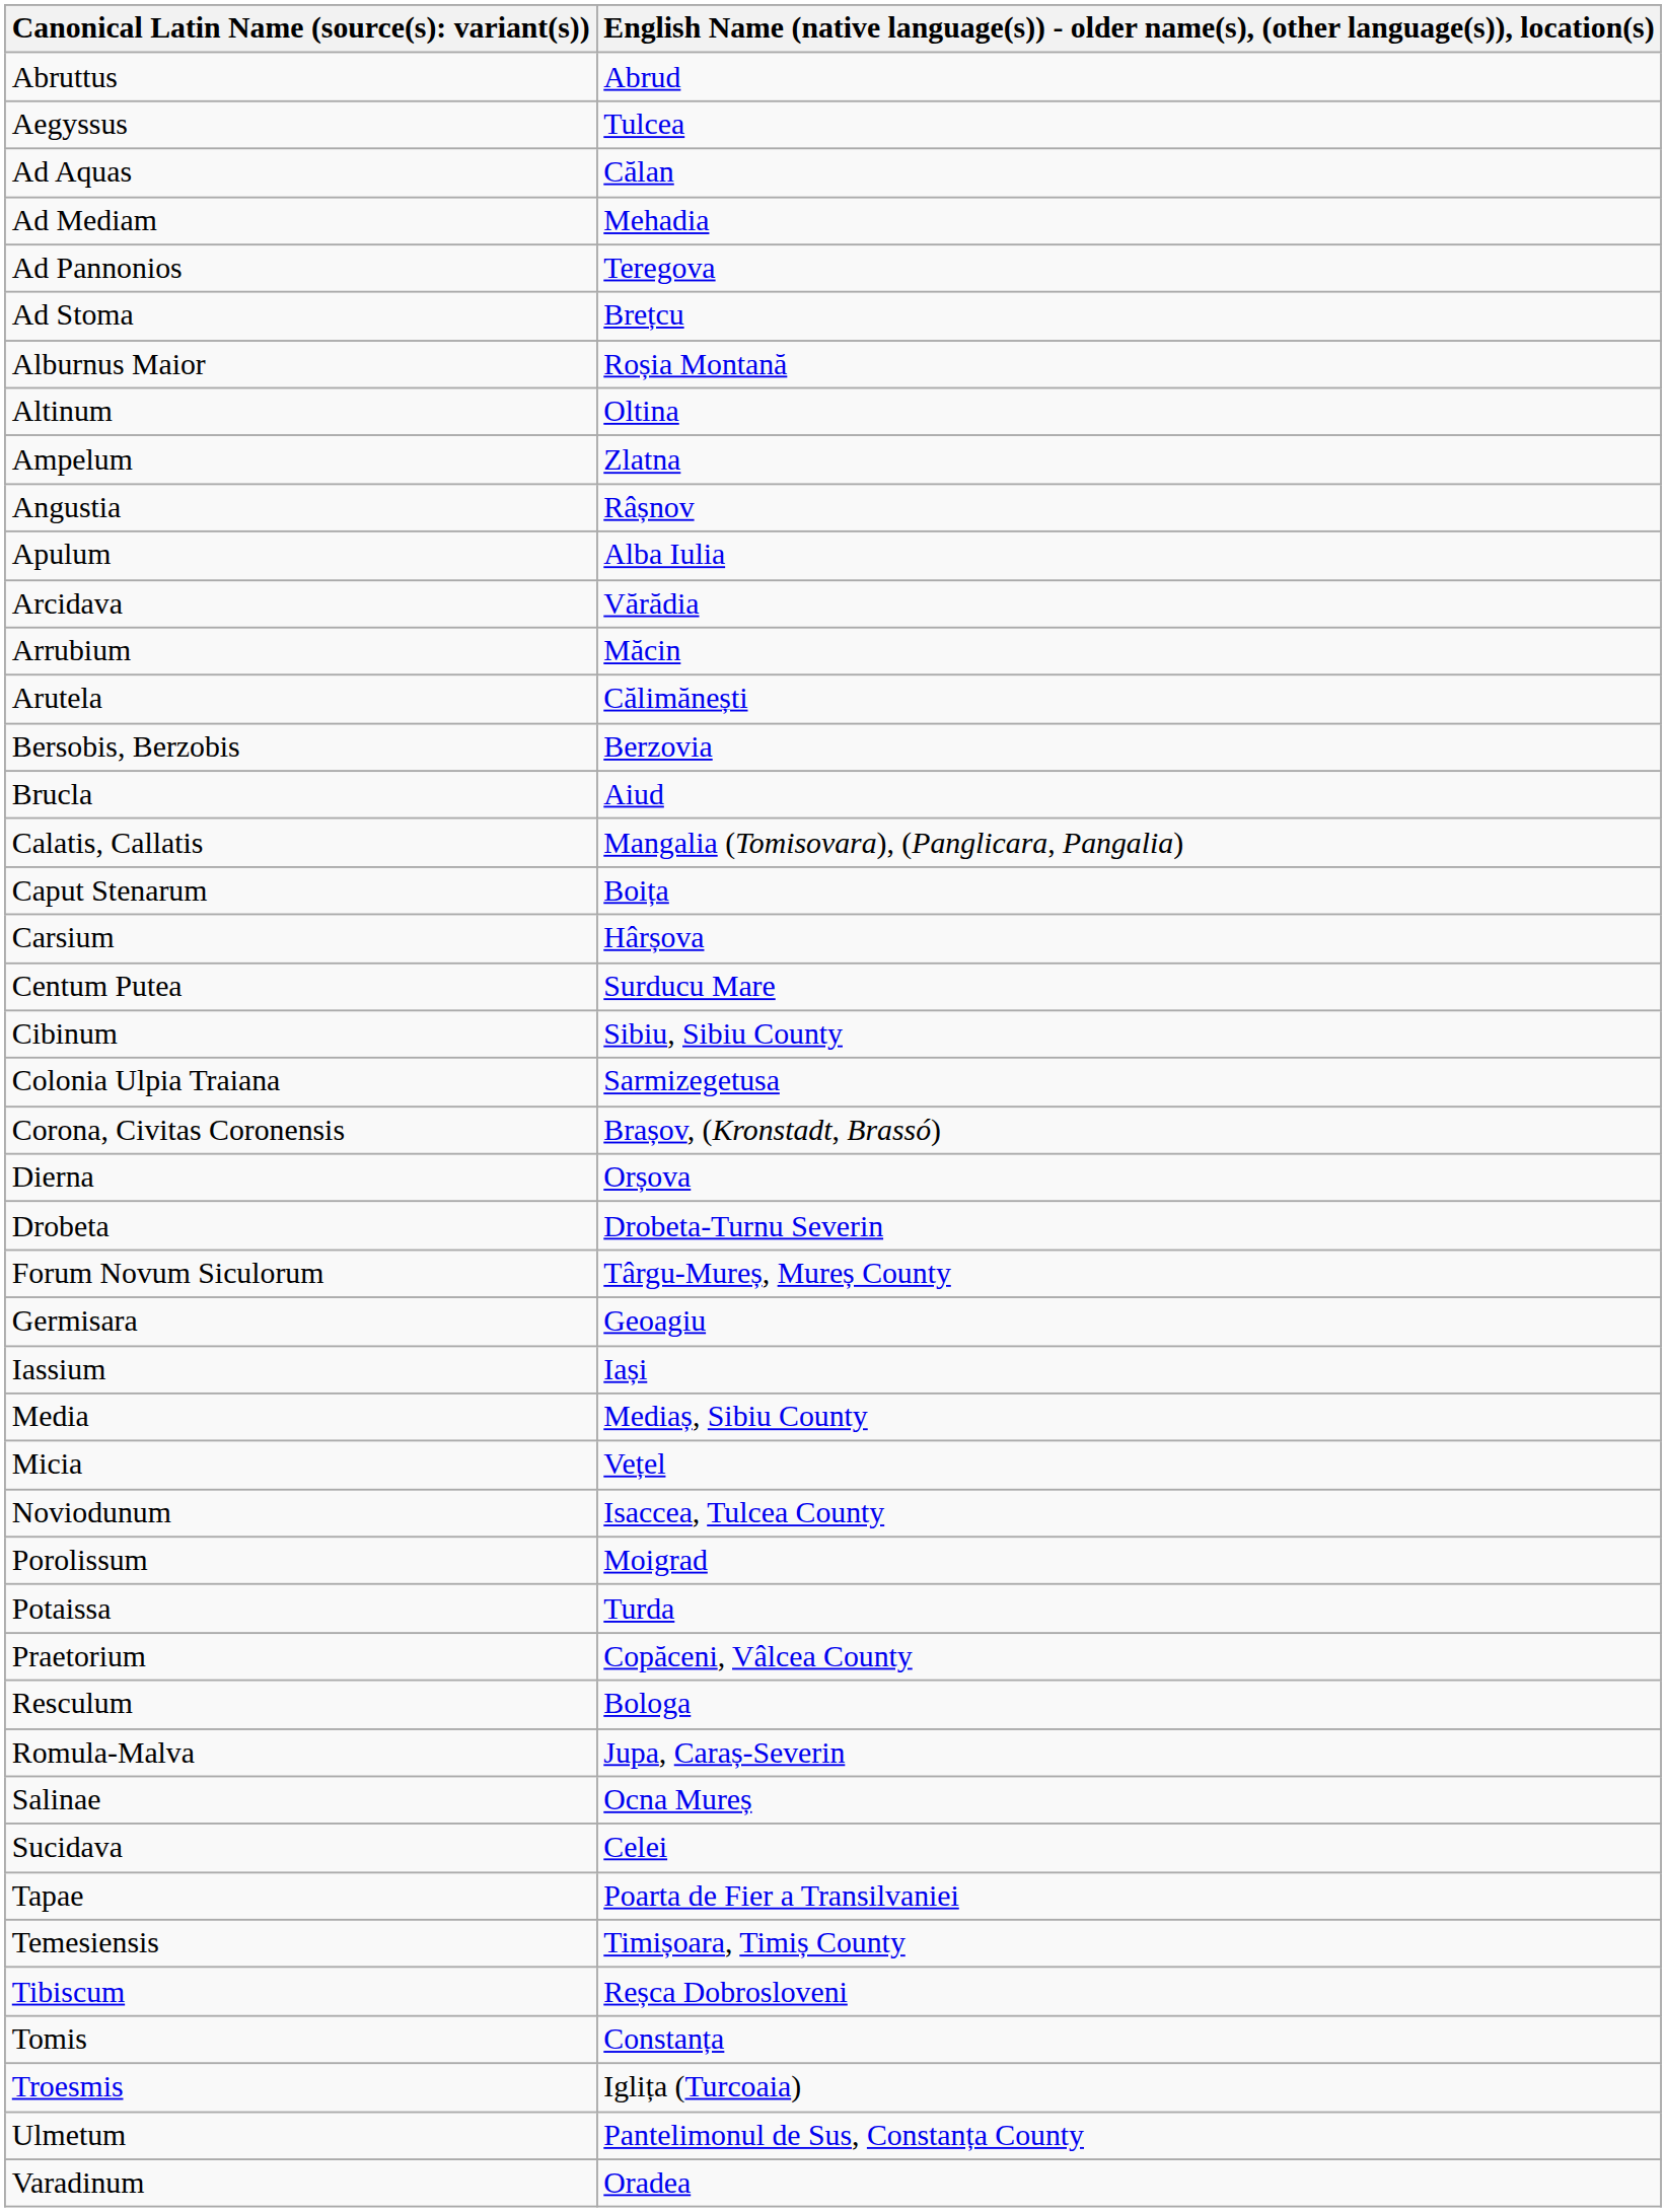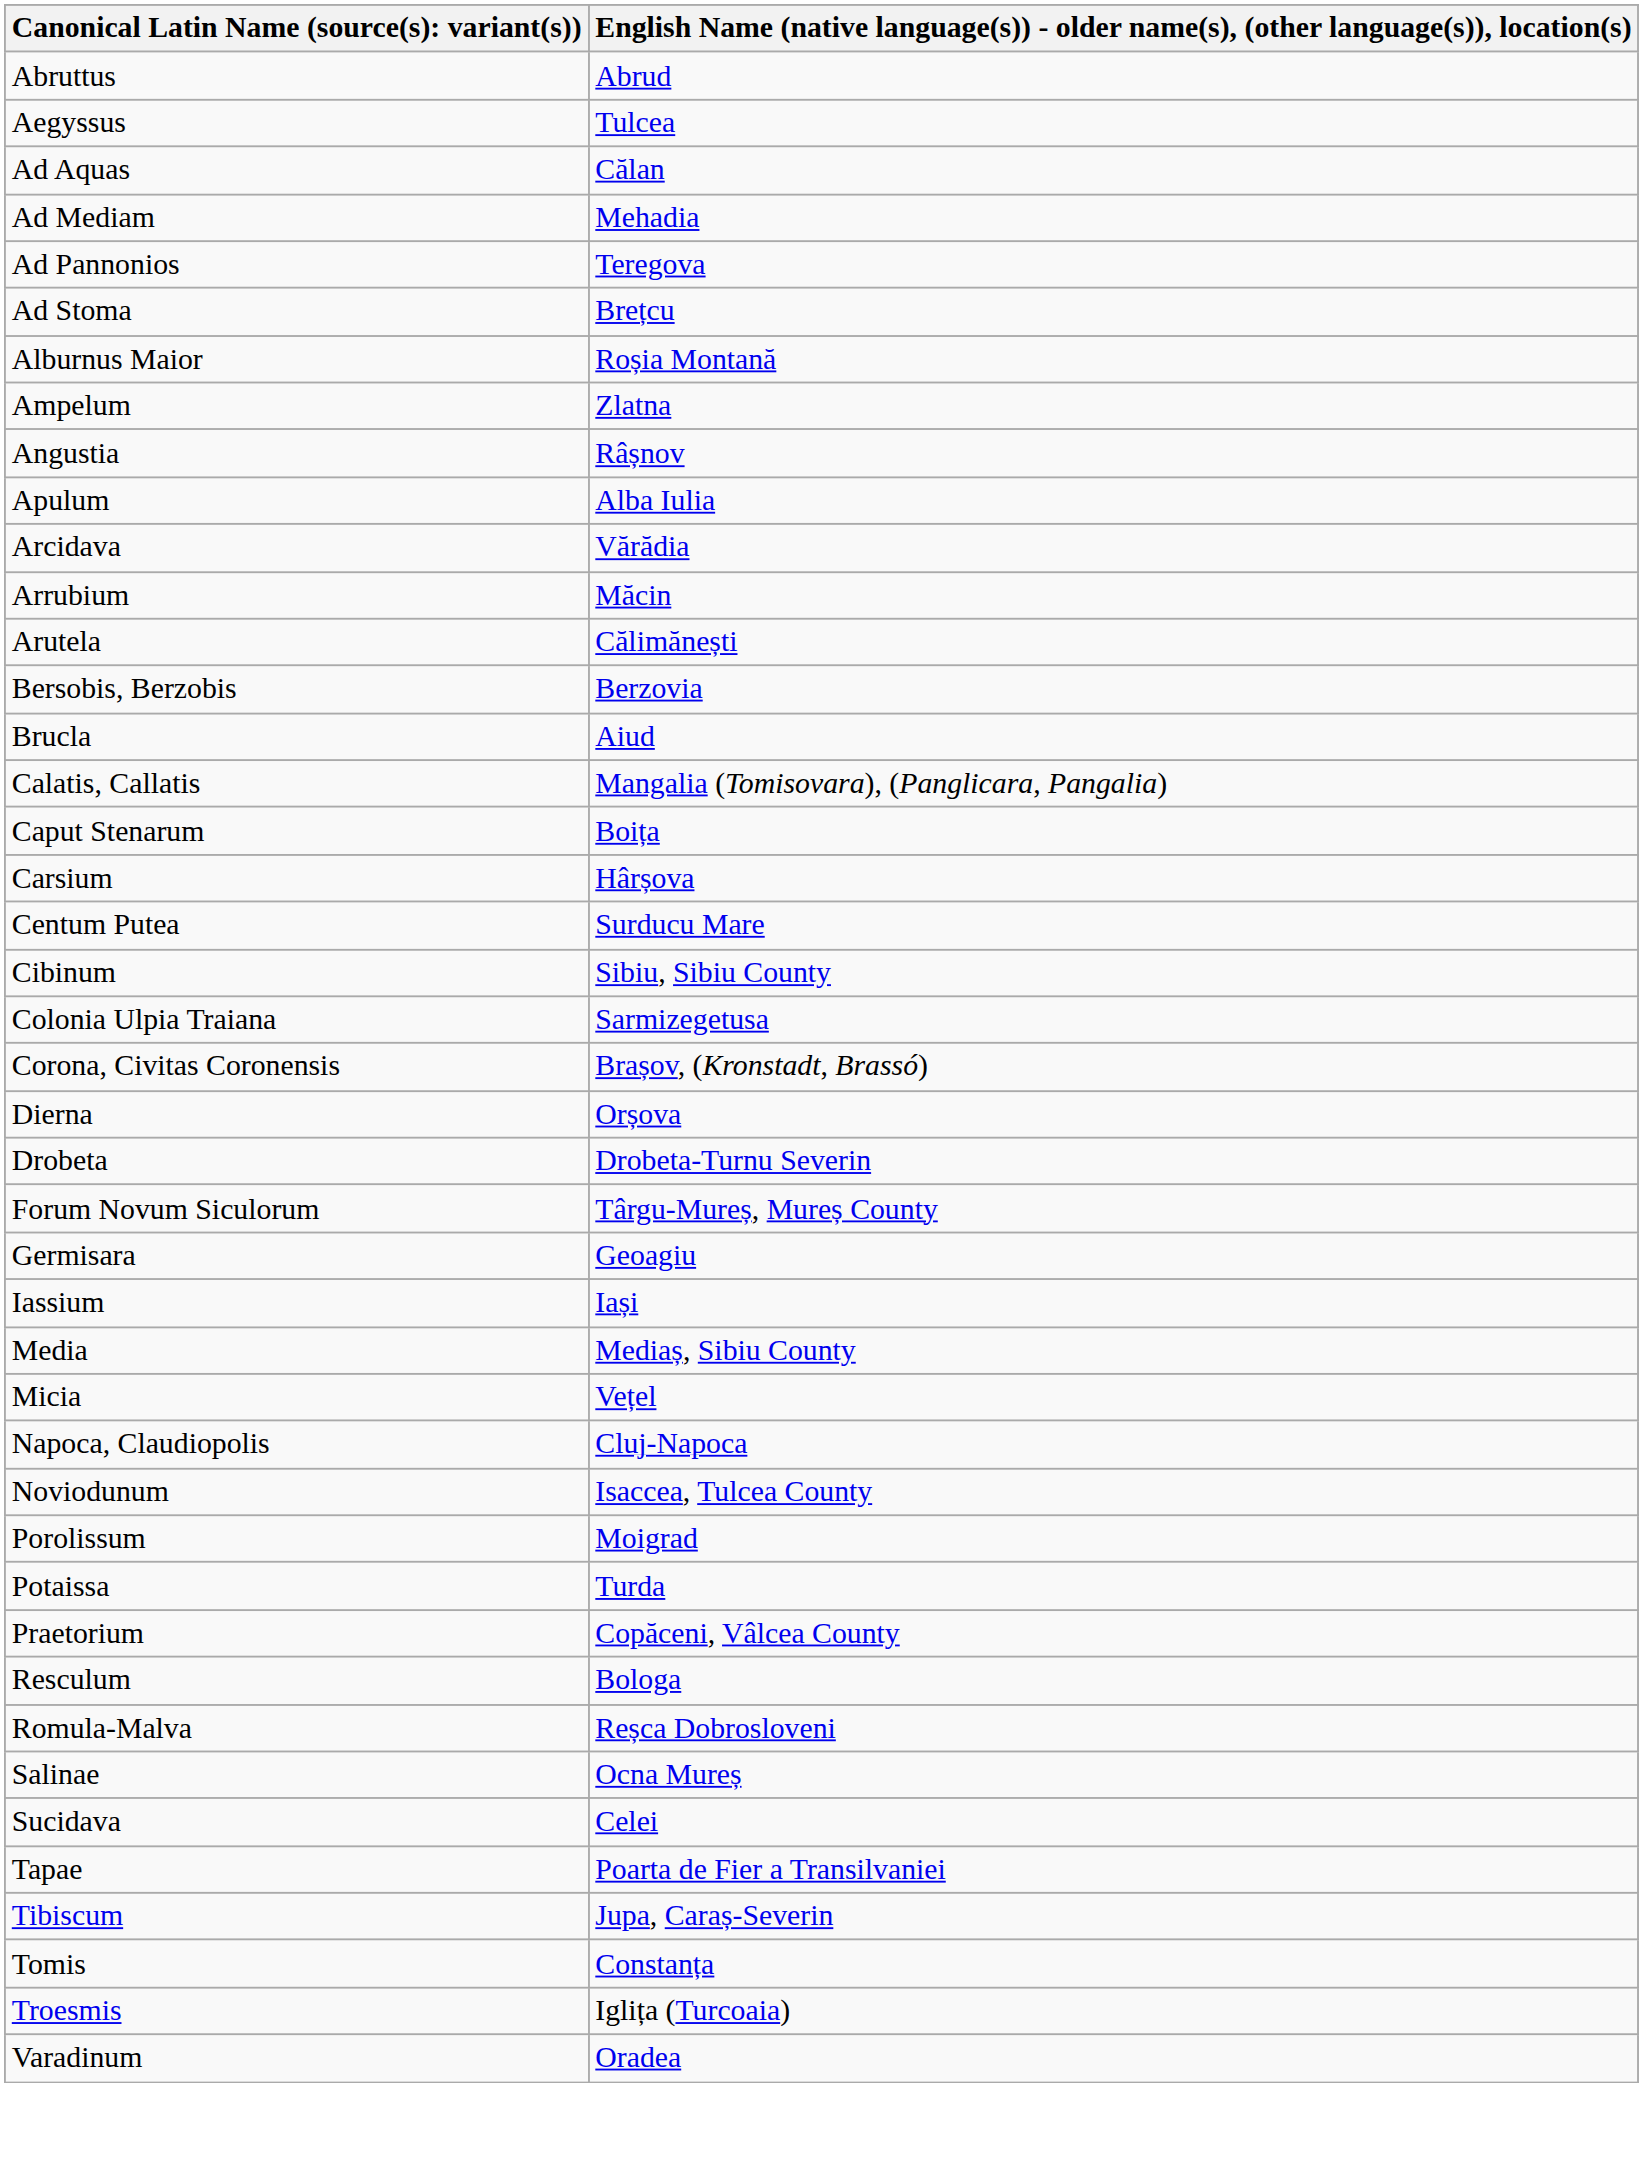 <table class="wikitable">
 <tr>
 <th>Canonical Latin Name (source(s): variant(s))</th>
 <th>English Name (native language(s)) - older name(s), (other language(s)), location(s)</th>
 </tr>
 <tr>
 <td>Abruttus</td>
 <td><a href='#'>Abrud</a></td>
 </tr>
 <tr>
 <td>Aegyssus</td>
 <td><a href='#'>Tulcea</a></td>
 </tr>
 <tr>
 <td>Ad Aquas</td>
 <td><a href='#'>Călan</a></td>
 </tr>
 <tr>
 <td>Ad Mediam</td>
 <td><a href='#'>Mehadia</a></td>
 </tr>
 <tr>
 <td>Ad Pannonios</td>
 <td><a href='#'>Teregova</a></td>
 </tr>
 <tr>
 <td>Ad Stoma</td>
 <td><a href='#'>Brețcu</a></td>
 </tr>
 <tr>
 <td>Alburnus Maior</td>
 <td><a href='#'>Roșia Montană</a></td>
-</tr>
-<tr>
-<td>Altinum</td>
-<td><a href='#'>Oltina</a></td>
 </tr>
 <tr>
 <td>Ampelum</td>
 <td><a href='#'>Zlatna</a></td>
 </tr>
 <tr>
 <td>Angustia</td>
 <td><a href='#'>Râșnov</a></td>
 </tr>
 <tr>
 <td>Apulum</td>
 <td><a href='#'>Alba Iulia</a></td>
 </tr>
 <tr>
 <td>Arcidava</td>
 <td><a href='#'>Vărădia</a></td>
 </tr>
 <tr>
 <td>Arrubium</td>
 <td><a href='#'>Măcin</a></td>
 </tr>
 <tr>
 <td>Arutela</td>
 <td><a href='#'>Călimănești</a></td>
 </tr>
 <tr>
 <td>Bersobis, Berzobis</td>
 <td><a href='#'>Berzovia</a></td>
 </tr>
 <tr>
 <td>Brucla</td>
 <td><a href='#'>Aiud</a></td>
 </tr>
 <tr>
 <td>Calatis, Callatis</td>
 <td><a href='#'>Mangalia</a> (<em>Tomisovara</em>), (<em>Panglicara</em>, <em>Pangalia</em>)</td>
 </tr>
 <tr>
 <td>Caput Stenarum</td>
 <td><a href='#'>Boița</a></td>
 </tr>
 <tr>
 <td>Carsium</td>
 <td><a href='#'>Hârșova</a></td>
 </tr>
 <tr>
 <td>Centum Putea</td>
 <td><a href='#'>Surducu Mare</a></td>
 </tr>
 <tr>
 <td>Cibinum</td>
 <td><a href='#'>Sibiu</a>, <a href='#'>Sibiu County</a></td>
 </tr>
 <tr>
 <td>Colonia Ulpia Traiana</td>
 <td><a href='#'>Sarmizegetusa</a></td>
 </tr>
 <tr>
 <td>Corona, Civitas Coronensis</td>
 <td><a href='#'>Brașov</a>, (<em>Kronstadt</em>, <em>Brassó</em>)</td>
 </tr>
 <tr>
 <td>Dierna</td>
 <td><a href='#'>Orșova</a></td>
 </tr>
 <tr>
 <td>Drobeta</td>
 <td><a href='#'>Drobeta-Turnu Severin</a></td>
 </tr>
 <tr>
 <td>Forum Novum Siculorum</td>
 <td><a href='#'>Târgu-Mureș</a>, <a href='#'>Mureș County</a></td>
 </tr>
 <tr>
 <td>Germisara</td>
 <td><a href='#'>Geoagiu</a></td>
 </tr>
 <tr>
 <td>Iassium</td>
 <td><a href='#'>Iași</a></td>
 </tr>
 <tr>
 <td>Media</td>
 <td><a href='#'>Mediaș</a>, <a href='#'>Sibiu County</a></td>
 </tr>
 <tr>
 <td>Micia</td>
 <td><a href='#'>Vețel</a></td>
 </tr>
 <tr>
+<td>Napoca, Claudiopolis</td>
+<td><a href='#'>Cluj-Napoca</a></td>
+</tr>
+<tr>
 <td>Noviodunum</td>
 <td><a href='#'>Isaccea</a>, <a href='#'>Tulcea County</a></td>
 </tr>
 <tr>
 <td>Porolissum</td>
 <td><a href='#'>Moigrad</a></td>
 </tr>
 <tr>
 <td>Potaissa</td>
 <td><a href='#'>Turda</a></td>
 </tr>
 <tr>
 <td>Praetorium</td>
 <td><a href='#'>Copăceni</a>, <a href='#'>Vâlcea County</a></td>
 </tr>
 <tr>
 <td>Resculum</td>
 <td><a href='#'>Bologa</a></td>
 </tr>
 <tr>
 <td>Romula-Malva</td>
-<td><a href='#'>Jupa</a>, <a href='#'>Caraș-Severin</a></td>
+<td><a href='#'>Reșca Dobrosloveni</a></td>
 </tr>
 <tr>
 <td>Salinae</td>
 <td><a href='#'>Ocna Mureș</a></td>
 </tr>
 <tr>
 <td>Sucidava</td>
 <td><a href='#'>Celei</a></td>
 </tr>
 <tr>
 <td>Tapae</td>
 <td><a href='#'>Poarta de Fier a Transilvaniei</a></td>
 </tr>
 <tr>
-<td>Temesiensis</td>
-<td><a href='#'>Timișoara</a>, <a href='#'>Timiș County</a></td>
-</tr>
-<tr>
 <td><a href='#'>Tibiscum</a></td>
-<td><a href='#'>Reșca Dobrosloveni</a></td>
+<td><a href='#'>Jupa</a>, <a href='#'>Caraș-Severin</a></td>
 </tr>
 <tr>
 <td>Tomis</td>
 <td><a href='#'>Constanța</a></td>
 </tr>
 <tr>
 <td><a href='#'>Troesmis</a></td>
 <td>Iglița (<a href='#'>Turcoaia</a>)</td>
 </tr>
 <tr>
-<td>Ulmetum</td>
-<td><a href='#'>Pantelimonul de Sus</a>, <a href='#'>Constanța County</a></td>
-</tr>
-<tr>
 <td>Varadinum</td>
 <td><a href='#'>Oradea</a></td>
 </tr>
 </table>
